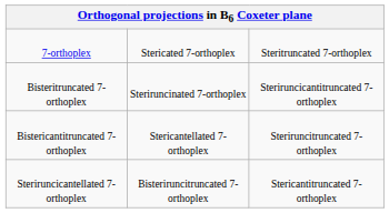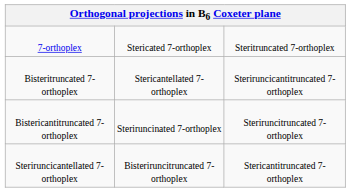 <table class=wikitable style="float:right; margin-left:8px; width:480px">
 <tr>
 <th colspan=3><a href='#'>Orthogonal projections</a> in B<sub>6</sub> <a href='#'>Coxeter plane</a></th>
 </tr>
 <tr align=center>
 <td><br><small><a href='#'>7-orthoplex</a></small><br></td>
 <td><br><small>Stericated 7-orthoplex</small><br></td>
 <td><br><small>Steritruncated 7-orthoplex</small><br></td>
 </tr>
 <tr align=center>
 <td><br><small>Bisteritruncated 7-orthoplex</small><br></td>
-<td><br><small>Steriruncinated 7-orthoplex</small><br></td>
+<td><br><small>Stericantellated 7-orthoplex</small><br></td>
 <td><br><small>Steriruncicantitruncated 7-orthoplex</small><br></td>
 </tr>
 <tr align=center>
 <td><br><small>Bistericantitruncated 7-orthoplex</small><br></td>
-<td><br><small>Stericantellated 7-orthoplex</small><br></td>
+<td><br><small>Steriruncinated 7-orthoplex</small><br></td>
 <td><br><small>Steriruncitruncated 7-orthoplex</small><br></td>
 </tr>
 <tr align=center>
 <td><br><small>Steriruncicantellated 7-orthoplex</small><br></td>
 <td><br><small>Bisteriruncitruncated 7-orthoplex</small><br></td>
 <td><br><small>Stericantitruncated 7-orthoplex</small><br></td>
 </tr>
 </table>
